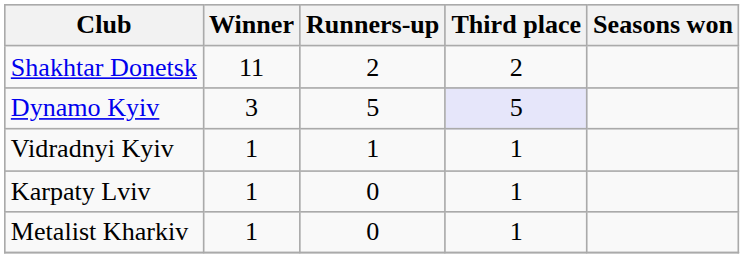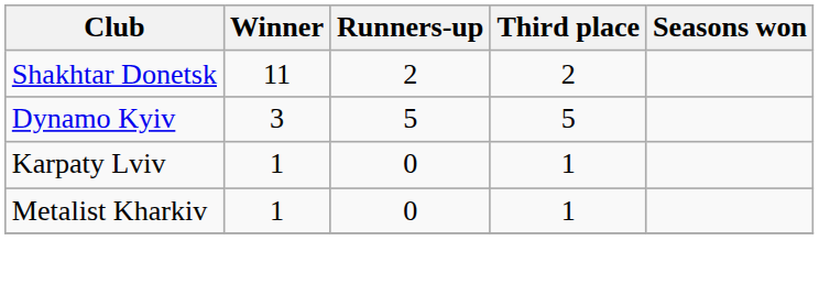 <table class="wikitable">
 <tr>
 <th>Club</th>
 <th>Winner</th>
 <th>Runners-up</th>
 <th>Third place</th>
 <th>Seasons won</th>
 </tr>
 <tr>
 <td><a href='#'>Shakhtar Donetsk</a></td>
 <td align=center>11</td>
 <td align=center>2</td>
 <td align=center>2</td>
 <td></td>
 </tr>
 <tr>
 <td><a href='#'>Dynamo Kyiv</a></td>
 <td align=center>3</td>
 <td align=center>5</td>
-<td align=center style="background: lavender;">5</td>
-<td></td>
-</tr>
-<tr>
-<td>Vidradnyi Kyiv</td>
-<td align=center>1</td>
-<td align=center>1</td>
-<td align=center>1</td>
+<td align=center>5</td>
 <td></td>
 </tr>
 <tr>
 <td>Karpaty Lviv</td>
 <td align=center>1</td>
 <td align=center>0</td>
 <td align=center>1</td>
 <td></td>
 </tr>
 <tr>
 <td>Metalist Kharkiv</td>
 <td align=center>1</td>
 <td align=center>0</td>
 <td align=center>1</td>
 <td></td>
 </tr>
 <tr>
 </tr>
 </table>
